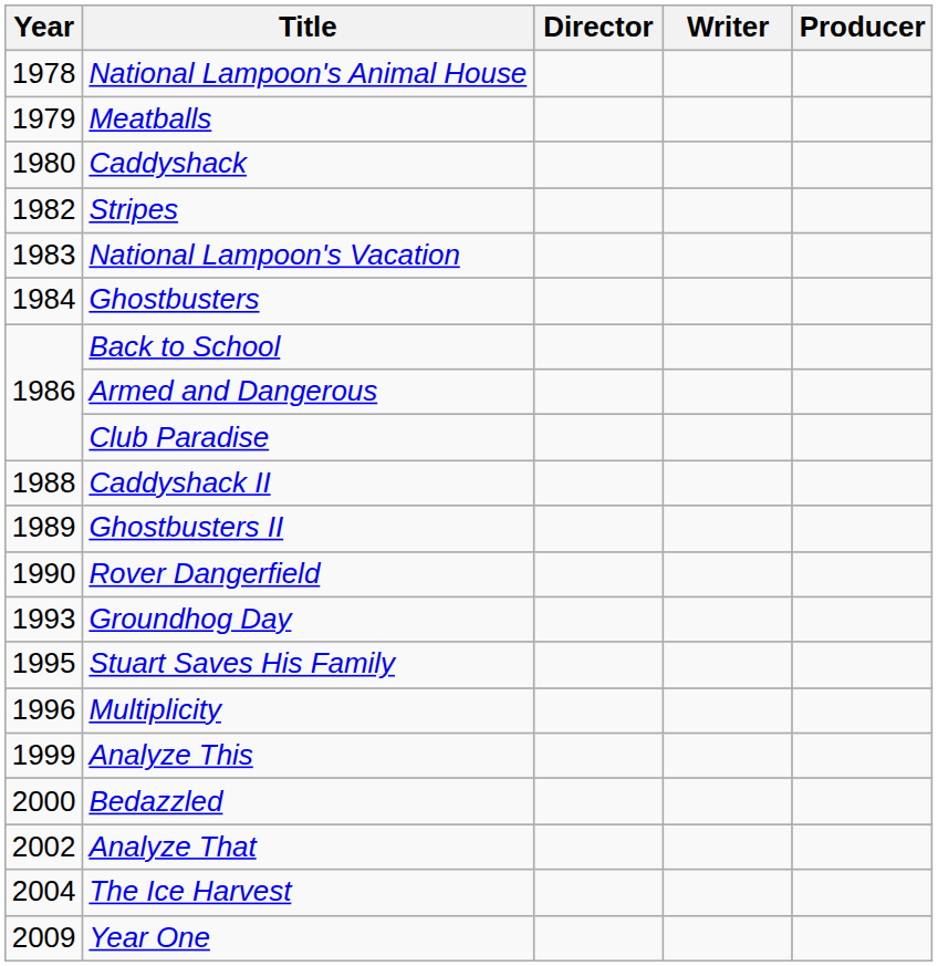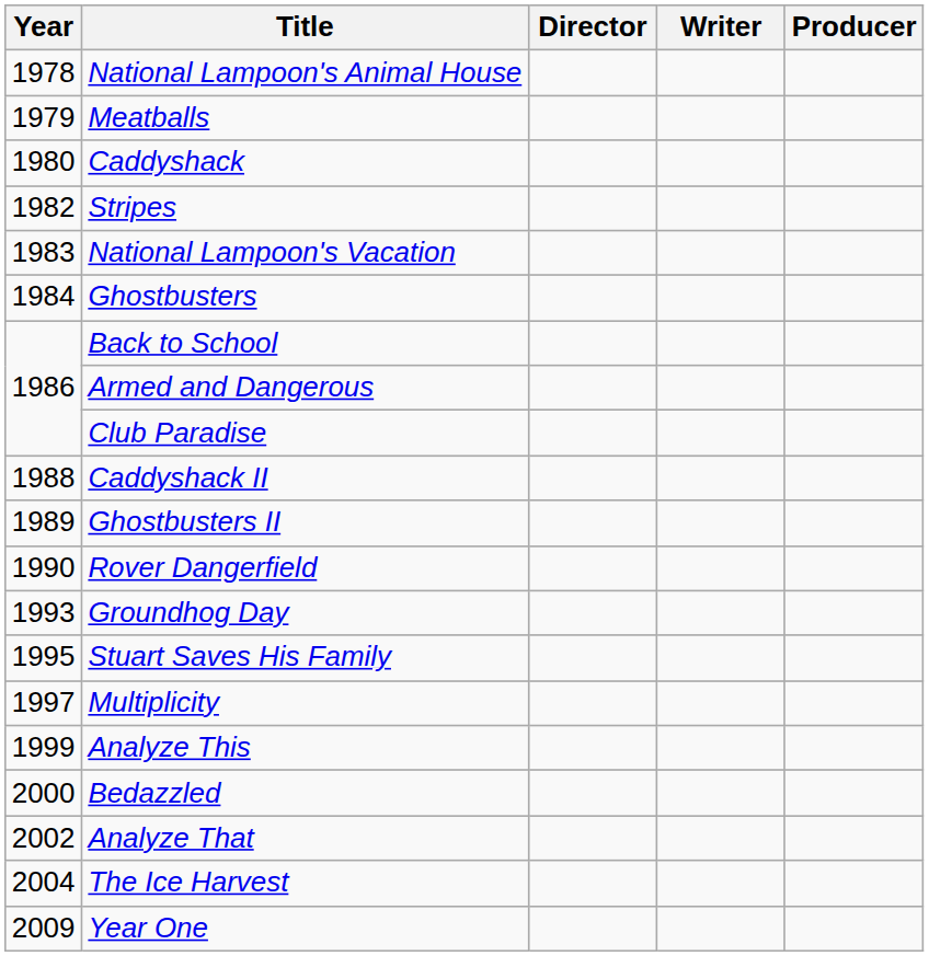 <table class="wikitable sortable">
 <tr>
 <th>Year</th>
 <th>Title</th>
 <th width="65">Director</th>
 <th width="65">Writer</th>
 <th width="65">Producer</th>
 </tr>
 <tr>
 <td>1978</td>
 <td><em><a href='#'>National Lampoon's Animal House</a></em></td>
 <td></td>
 <td></td>
 <td></td>
 </tr>
 <tr>
 <td>1979</td>
 <td><em><a href='#'>Meatballs</a></em></td>
 <td></td>
 <td></td>
 <td></td>
 </tr>
 <tr>
 <td>1980</td>
 <td><em><a href='#'>Caddyshack</a></em></td>
 <td></td>
 <td></td>
 <td></td>
 </tr>
 <tr>
 <td>1982</td>
 <td><em><a href='#'>Stripes</a></em></td>
 <td></td>
 <td></td>
 <td></td>
 </tr>
 <tr>
 <td>1983</td>
 <td><em><a href='#'>National Lampoon's Vacation</a></em></td>
 <td></td>
 <td></td>
 <td></td>
 </tr>
 <tr>
 <td>1984</td>
 <td><em><a href='#'>Ghostbusters</a></em></td>
 <td></td>
 <td></td>
 <td></td>
 </tr>
 <tr>
 <td rowspan="3">1986</td>
 <td><em><a href='#'>Back to School</a></em></td>
 <td></td>
 <td></td>
 <td></td>
 </tr>
 <tr>
 <td><em><a href='#'>Armed and Dangerous</a></em></td>
 <td></td>
 <td></td>
 <td></td>
 </tr>
 <tr>
 <td><em><a href='#'>Club Paradise</a></em></td>
 <td></td>
 <td></td>
 <td></td>
 </tr>
 <tr>
 <td>1988</td>
 <td><em><a href='#'>Caddyshack II</a></em></td>
 <td></td>
 <td></td>
 <td></td>
 </tr>
 <tr>
 <td>1989</td>
 <td><em><a href='#'>Ghostbusters II</a></em></td>
 <td></td>
 <td></td>
 <td></td>
 </tr>
 <tr>
 <td>1990</td>
 <td><em><a href='#'>Rover Dangerfield</a></em></td>
 <td></td>
 <td></td>
 <td></td>
 </tr>
 <tr>
 <td>1993</td>
 <td><em><a href='#'>Groundhog Day</a></em></td>
 <td></td>
 <td></td>
 <td></td>
 </tr>
 <tr>
 <td>1995</td>
 <td><em><a href='#'>Stuart Saves His Family</a></em></td>
 <td></td>
 <td></td>
 <td></td>
 </tr>
 <tr>
-<td>1996</td>
+<td>1997</td>
 <td><em><a href='#'>Multiplicity</a></em></td>
 <td></td>
 <td></td>
 <td></td>
 </tr>
 <tr>
 <td>1999</td>
 <td><em><a href='#'>Analyze This</a></em></td>
 <td></td>
 <td></td>
 <td></td>
 </tr>
 <tr>
 <td>2000</td>
 <td><em><a href='#'>Bedazzled</a></em></td>
 <td></td>
 <td></td>
 <td></td>
 </tr>
 <tr>
 <td>2002</td>
 <td><em><a href='#'>Analyze That</a></em></td>
 <td></td>
 <td></td>
 <td></td>
 </tr>
 <tr>
 <td>2004</td>
 <td><em><a href='#'>The Ice Harvest</a></em></td>
 <td></td>
 <td></td>
 <td></td>
 </tr>
 <tr>
 <td>2009</td>
 <td><em><a href='#'>Year One</a></em></td>
 <td></td>
 <td></td>
 <td></td>
 </tr>
 </table>
